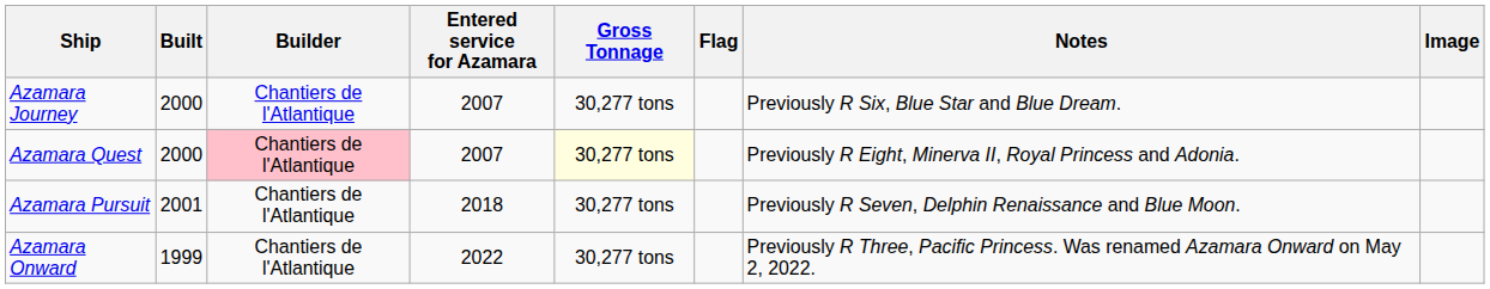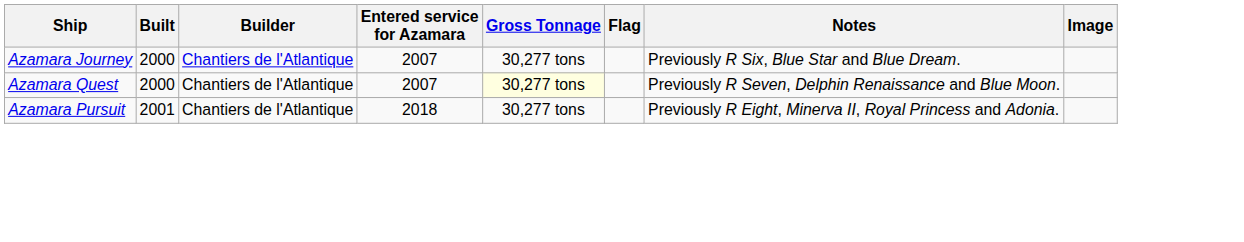 <table class="wikitable">
 <tr>
 <th>Ship</th>
 <th>Built</th>
 <th>Builder</th>
 <th>Entered service<br>for Azamara</th>
 <th><a href='#'>Gross Tonnage</a></th>
 <th>Flag</th>
 <th>Notes</th>
 <th>Image</th>
 </tr>
 <tr>
 <td><em><a href='#'>Azamara Journey</a></em></td>
 <td align="Center">2000</td>
 <td align="Center"><a href='#'>Chantiers de l'Atlantique</a></td>
 <td align="Center">2007</td>
 <td align="Center">30,277 tons</td>
 <td align="Center"></td>
 <td align="Left">Previously <em>R Six</em>, <em>Blue Star</em> and <em>Blue Dream</em>.</td>
 <td></td>
 </tr>
 <tr>
 <td><em><a href='#'>Azamara Quest</a></em></td>
 <td align="Center">2000</td>
-<td align="Center" style="background: pink;">Chantiers de l'Atlantique</td>
+<td align="Center">Chantiers de l'Atlantique</td>
 <td align="Center">2007</td>
 <td align="Center" style="background: lightyellow;">30,277 tons</td>
 <td align="Center"></td>
-<td align="Left">Previously <em>R Eight</em>, <em>Minerva II</em>, <em>Royal Princess</em> and <em>Adonia</em>.</td>
+<td align="Left">Previously <em>R Seven</em>, <em>Delphin Renaissance</em> and <em>Blue Moon</em>.</td>
 <td></td>
 </tr>
 <tr>
 <td><em><a href='#'>Azamara Pursuit</a></em></td>
 <td align="Center">2001</td>
 <td align="Center">Chantiers de l'Atlantique</td>
 <td align="Center">2018</td>
 <td align="Center">30,277 tons</td>
 <td align="Center"></td>
-<td align="Left">Previously <em>R Seven</em>, <em>Delphin Renaissance</em> and <em>Blue Moon</em>.</td>
-<td></td>
-</tr>
-<tr>
-<td><a href='#'><em>Azamara Onward</em></a></td>
-<td>1999</td>
-<td style="text-align:Center;">Chantiers de l'Atlantique</td>
-<td style="text-align:Center;">2022</td>
-<td style="text-align:Center;">30,277 tons</td>
-<td align="Center"></td>
-<td>Previously <em>R Three</em>, <em>Pacific Princess</em>. Was renamed <em>Azamara Onward</em> on May 2, 2022.</td>
+<td align="Left">Previously <em>R Eight</em>, <em>Minerva II</em>, <em>Royal Princess</em> and <em>Adonia</em>.</td>
 <td></td>
 </tr>
 </table>
